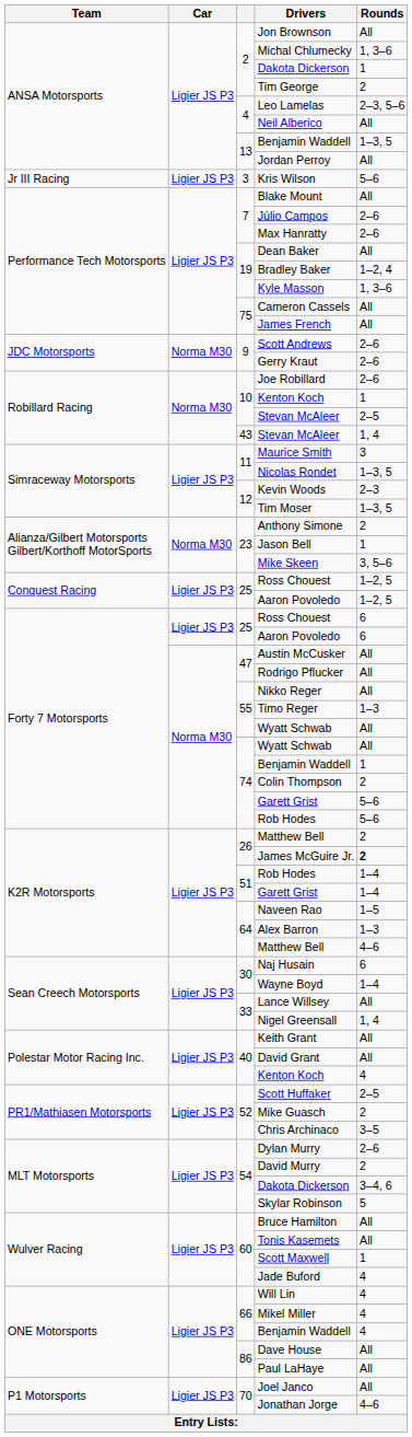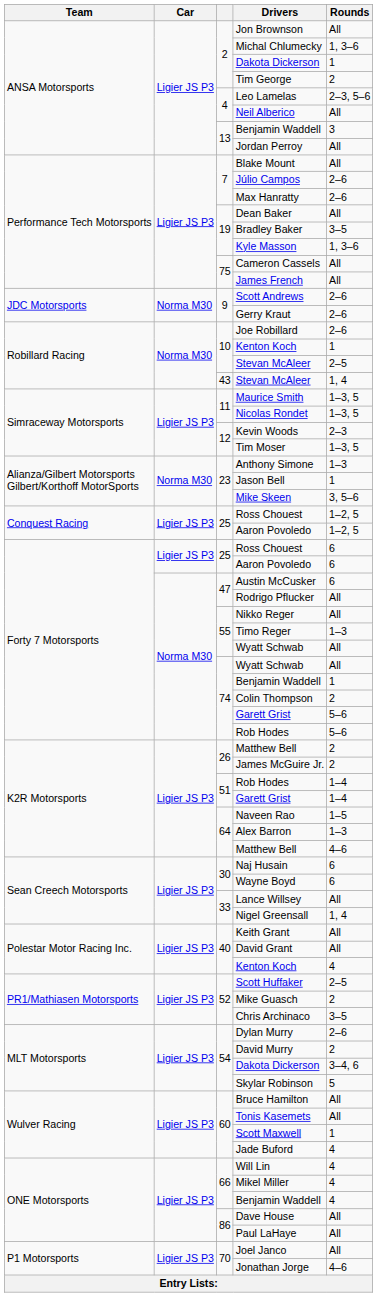 <table class="wikitable" style="font-size: 85%">
 <tr>
 <th>Team</th>
 <th>Car</th>
 <th></th>
 <th>Drivers</th>
 <th>Rounds</th>
 </tr>
 <tr>
 <td rowspan=8> ANSA Motorsports</td>
 <td rowspan=8><a href='#'>Ligier JS P3</a></td>
 <td rowspan=4 align=center>2</td>
 <td> Jon Brownson</td>
 <td>All</td>
 </tr>
 <tr>
 <td> Michal Chlumecky</td>
 <td>1, 3–6</td>
 </tr>
 <tr>
 <td> <a href='#'>Dakota Dickerson</a></td>
 <td>1</td>
 </tr>
 <tr>
 <td> Tim George</td>
 <td>2</td>
 </tr>
 <tr>
 <td rowspan=2 align=center>4</td>
 <td> Leo Lamelas</td>
 <td>2–3, 5–6</td>
 </tr>
 <tr>
 <td> <a href='#'>Neil Alberico</a></td>
 <td>All</td>
 </tr>
 <tr>
 <td rowspan=2 align=center>13</td>
 <td> Benjamin Waddell</td>
-<td>1–3, 5</td>
+<td>3</td>
 </tr>
 <tr>
 <td> Jordan Perroy</td>
 <td>All</td>
-</tr>
-<tr>
-<td> Jr III Racing</td>
-<td><a href='#'>Ligier JS P3</a></td>
-<td align=center>3</td>
-<td> Kris Wilson</td>
-<td>5–6</td>
 </tr>
 <tr>
 <td rowspan=8> Performance Tech Motorsports</td>
 <td rowspan=8><a href='#'>Ligier JS P3</a></td>
 <td rowspan=3 align=center>7</td>
 <td> Blake Mount</td>
 <td>All</td>
 </tr>
 <tr>
 <td> <a href='#'>Júlio Campos</a></td>
 <td>2–6</td>
 </tr>
 <tr>
 <td> Max Hanratty</td>
 <td>2–6</td>
 </tr>
 <tr>
 <td rowspan=3 align=center>19</td>
 <td> Dean Baker</td>
 <td>All</td>
 </tr>
 <tr>
 <td> Bradley Baker</td>
-<td>1–2, 4</td>
+<td>3–5</td>
 </tr>
 <tr>
 <td> <a href='#'>Kyle Masson</a></td>
 <td>1, 3–6</td>
 </tr>
 <tr>
 <td rowspan=2 align=center>75</td>
 <td> Cameron Cassels</td>
 <td>All</td>
 </tr>
 <tr>
 <td> <a href='#'>James French</a></td>
 <td>All</td>
 </tr>
 <tr>
 <td rowspan=2> <a href='#'>JDC Motorsports</a></td>
 <td rowspan=2><a href='#'>Norma M30</a></td>
 <td rowspan=2 align=center>9</td>
 <td> <a href='#'>Scott Andrews</a></td>
 <td>2–6</td>
 </tr>
 <tr>
 <td> Gerry Kraut</td>
 <td>2–6</td>
 </tr>
 <tr>
 <td rowspan=4> Robillard Racing</td>
 <td rowspan=4><a href='#'>Norma M30</a></td>
 <td rowspan=3 align=center>10</td>
 <td> Joe Robillard</td>
 <td>2–6</td>
 </tr>
 <tr>
 <td> <a href='#'>Kenton Koch</a></td>
 <td>1</td>
 </tr>
 <tr>
 <td> <a href='#'>Stevan McAleer</a></td>
 <td>2–5</td>
 </tr>
 <tr>
 <td align=center>43</td>
 <td> <a href='#'>Stevan McAleer</a></td>
 <td>1, 4</td>
 </tr>
 <tr>
 <td rowspan=4> Simraceway Motorsports</td>
 <td rowspan=4><a href='#'>Ligier JS P3</a></td>
 <td rowspan=2 align=center>11</td>
 <td> <a href='#'>Maurice Smith</a></td>
-<td>3</td>
+<td>1–3, 5</td>
 </tr>
 <tr>
 <td> <a href='#'>Nicolas Rondet</a></td>
 <td>1–3, 5</td>
 </tr>
 <tr>
 <td rowspan=2 align=center>12</td>
 <td> Kevin Woods</td>
 <td>2–3</td>
 </tr>
 <tr>
 <td> Tim Moser</td>
 <td>1–3, 5</td>
 </tr>
 <tr>
 <td rowspan=3> Alianza/Gilbert Motorsports<br> Gilbert/Korthoff MotorSports</td>
 <td rowspan=3><a href='#'>Norma M30</a></td>
 <td rowspan=3 align=center>23</td>
 <td> Anthony Simone</td>
-<td>2</td>
+<td>1–3</td>
 </tr>
 <tr>
 <td> Jason Bell</td>
 <td>1</td>
 </tr>
 <tr>
 <td> <a href='#'>Mike Skeen</a></td>
 <td>3, 5–6</td>
 </tr>
 <tr>
 <td rowspan=2> <a href='#'>Conquest Racing</a></td>
 <td rowspan=2><a href='#'>Ligier JS P3</a></td>
 <td rowspan=2 align=center>25</td>
 <td> Ross Chouest</td>
 <td>1–2, 5</td>
 </tr>
 <tr>
 <td> Aaron Povoledo</td>
 <td>1–2, 5</td>
 </tr>
 <tr>
 <td rowspan=12> Forty 7 Motorsports</td>
 <td rowspan=2><a href='#'>Ligier JS P3</a></td>
 <td rowspan=2 align=center>25</td>
 <td> Ross Chouest</td>
 <td>6</td>
 </tr>
 <tr>
 <td> Aaron Povoledo</td>
 <td>6</td>
 </tr>
 <tr>
 <td rowspan=10><a href='#'>Norma M30</a></td>
 <td rowspan=2 align=center>47</td>
 <td> Austin McCusker</td>
-<td>All</td>
+<td>6</td>
 </tr>
 <tr>
 <td> Rodrigo Pflucker</td>
 <td>All</td>
 </tr>
 <tr>
 <td rowspan=3 align=center>55</td>
 <td> Nikko Reger</td>
 <td>All</td>
 </tr>
 <tr>
 <td> Timo Reger</td>
 <td>1–3</td>
 </tr>
 <tr>
 <td> Wyatt Schwab</td>
 <td>All</td>
 </tr>
 <tr>
 <td rowspan=5 align=center>74</td>
 <td> Wyatt Schwab</td>
 <td>All</td>
 </tr>
 <tr>
 <td> Benjamin Waddell</td>
 <td>1</td>
 </tr>
 <tr>
 <td> Colin Thompson</td>
 <td>2</td>
 </tr>
 <tr>
 <td> <a href='#'>Garett Grist</a></td>
 <td>5–6</td>
 </tr>
 <tr>
 <td> Rob Hodes</td>
 <td>5–6</td>
 </tr>
 <tr>
 <td rowspan=7> K2R Motorsports</td>
 <td rowspan=7><a href='#'>Ligier JS P3</a></td>
 <td rowspan=2 align=center>26</td>
 <td> Matthew Bell</td>
 <td>2</td>
 </tr>
 <tr>
 <td> James McGuire Jr.</td>
-<td><strong>2</strong></td>
+<td>2</td>
 </tr>
 <tr>
 <td rowspan=2 align=center>51</td>
 <td> Rob Hodes</td>
 <td>1–4</td>
 </tr>
 <tr>
 <td> <a href='#'>Garett Grist</a></td>
 <td>1–4</td>
 </tr>
 <tr>
 <td rowspan=3 align=center>64</td>
 <td> Naveen Rao</td>
 <td>1–5</td>
 </tr>
 <tr>
 <td> Alex Barron</td>
 <td>1–3</td>
 </tr>
 <tr>
 <td> Matthew Bell</td>
 <td>4–6</td>
 </tr>
 <tr>
 <td rowspan=4> Sean Creech Motorsports</td>
 <td rowspan=4><a href='#'>Ligier JS P3</a></td>
 <td rowspan=2 align=center>30</td>
 <td> Naj Husain</td>
 <td>6</td>
 </tr>
 <tr>
 <td> Wayne Boyd</td>
-<td>1–4</td>
+<td>6</td>
 </tr>
 <tr>
 <td rowspan=2 align=center>33</td>
 <td> Lance Willsey</td>
 <td>All</td>
 </tr>
 <tr>
 <td> Nigel Greensall</td>
 <td>1, 4</td>
 </tr>
 <tr>
 <td rowspan=3> Polestar Motor Racing Inc.</td>
 <td rowspan=3><a href='#'>Ligier JS P3</a></td>
 <td rowspan=3 align=center>40</td>
 <td> Keith Grant</td>
 <td>All</td>
 </tr>
 <tr>
 <td> David Grant</td>
 <td>All</td>
 </tr>
 <tr>
 <td> <a href='#'>Kenton Koch</a></td>
 <td>4</td>
 </tr>
 <tr>
 <td rowspan=3> <a href='#'>PR1/Mathiasen Motorsports</a></td>
 <td rowspan=3><a href='#'>Ligier JS P3</a></td>
 <td rowspan=3 align=center>52</td>
 <td> <a href='#'>Scott Huffaker</a></td>
 <td>2–5</td>
 </tr>
 <tr>
 <td> Mike Guasch</td>
 <td>2</td>
 </tr>
 <tr>
 <td> Chris Archinaco</td>
 <td>3–5</td>
 </tr>
 <tr>
 <td rowspan=4> MLT Motorsports</td>
 <td rowspan=4><a href='#'>Ligier JS P3</a></td>
 <td rowspan=4 align=center>54</td>
 <td> Dylan Murry</td>
 <td>2–6</td>
 </tr>
 <tr>
 <td> David Murry</td>
 <td>2</td>
 </tr>
 <tr>
 <td> <a href='#'>Dakota Dickerson</a></td>
 <td>3–4, 6</td>
 </tr>
 <tr>
 <td> Skylar Robinson</td>
 <td>5</td>
 </tr>
 <tr>
 <td rowspan=4> Wulver Racing</td>
 <td rowspan=4><a href='#'>Ligier JS P3</a></td>
 <td rowspan=4 align=center>60</td>
 <td> Bruce Hamilton</td>
 <td>All</td>
 </tr>
 <tr>
 <td> <a href='#'>Tonis Kasemets</a></td>
 <td>All</td>
 </tr>
 <tr>
 <td> <a href='#'>Scott Maxwell</a></td>
 <td>1</td>
 </tr>
 <tr>
 <td> Jade Buford</td>
 <td>4</td>
 </tr>
 <tr>
 <td rowspan=5> ONE Motorsports</td>
 <td rowspan=5><a href='#'>Ligier JS P3</a></td>
 <td rowspan=3 align=center>66</td>
 <td> Will Lin</td>
 <td>4</td>
 </tr>
 <tr>
 <td> Mikel Miller</td>
 <td>4</td>
 </tr>
 <tr>
 <td> Benjamin Waddell</td>
 <td>4</td>
 </tr>
 <tr>
 <td rowspan=2 align=center>86</td>
 <td> Dave House</td>
 <td>All</td>
 </tr>
 <tr>
 <td> Paul LaHaye</td>
 <td>All</td>
 </tr>
 <tr>
 <td rowspan=2> P1 Motorsports</td>
 <td rowspan=2><a href='#'>Ligier JS P3</a></td>
 <td rowspan=2 align=center>70</td>
 <td> Joel Janco</td>
 <td>All</td>
 </tr>
 <tr>
 <td> Jonathan Jorge</td>
 <td>4–6</td>
 </tr>
 <tr>
 <th colspan=5>Entry Lists:</th>
 </tr>
 </table>
